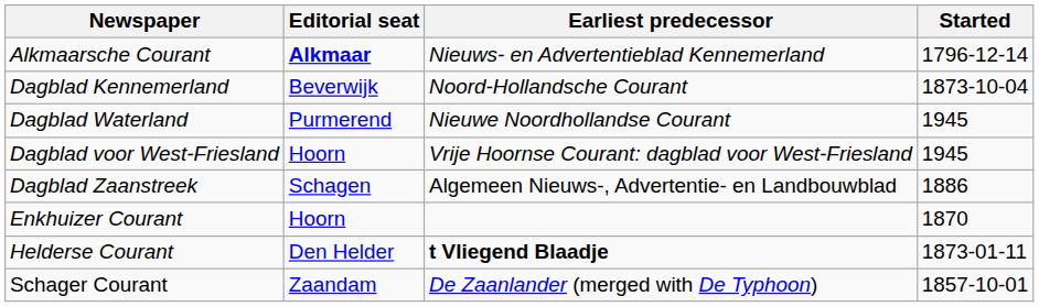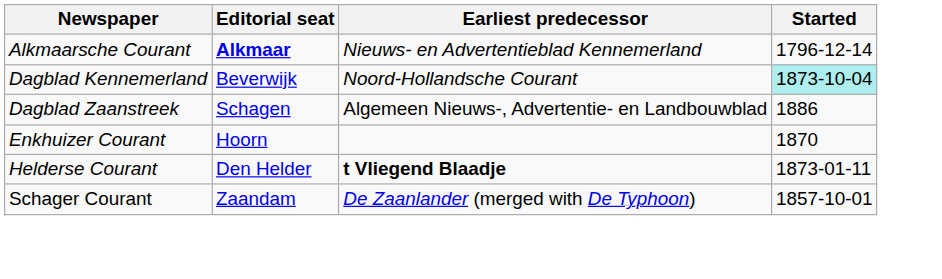 <table class="wikitable">
 <tr class="hintergrundfarbe5">
 <th>Newspaper</th>
 <th>Editorial seat</th>
 <th>Earliest predecessor</th>
 <th>Started</th>
 </tr>
 <tr class="hintergrundfarbe2">
 <td><em>Alkmaarsche Courant</em></td>
 <td><strong><a href='#'>Alkmaar</a></strong></td>
 <td><em>Nieuws- en Advertentieblad Kennemerland</em></td>
 <td>1796‑12‑14</td>
 </tr>
 <tr>
 <td><em>Dagblad Kennemerland</em></td>
 <td><a href='#'>Beverwijk</a></td>
 <td><em>Noord-Hollandsche Courant</em></td>
-<td>1873-10-04</td>
-</tr>
-<tr class="hintergrundfarbe2">
-<td><em>Dagblad Waterland</em></td>
-<td><a href='#'>Purmerend</a></td>
-<td><em>Nieuwe Noordhollandse Courant</em></td>
-<td>1945</td>
-</tr>
-<tr>
-<td><em>Dagblad voor West-Friesland</em></td>
-<td><a href='#'>Hoorn</a></td>
-<td><em>Vrĳe Hoornse Courant: dagblad voor West-Friesland</em></td>
-<td>1945</td>
+<td style="background: paleturquoise;">1873-10-04</td>
 </tr>
 <tr class="hintergrundfarbe2">
 <td><em>Dagblad Zaanstreek</em></td>
 <td><a href='#'>Schagen</a></td>
 <td></em>Algemeen Nieuws-, Advertentie- en Landbouwblad<em></td>
 <td>1886</td>
 </tr>
 <tr>
 <td><em>Enkhuizer Courant</em></td>
 <td><a href='#'>Hoorn</a></td>
 <td></td>
 <td>1870</td>
 </tr>
 <tr class="hintergrundfarbe2">
 <td><em>Helderse Courant</em></td>
 <td><a href='#'>Den Helder</a></td>
 <td><strong> t Vliegend Blaadje<em></td>
 <td>1873-01-11</td>
 </tr>
 <tr>
 <td></em>Schager Courant<em></td>
 <td><a href='#'>Zaandam</a></td>
 <td><em><a href='#'>De Zaanlander</a></em> (merged with <em><a href='#'>De Typhoon</a></em>)</td>
 <td>1857-10-01</td>
 </tr>
 </table>
